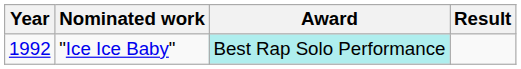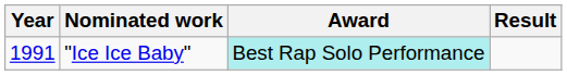 <table class="wikitable">
 <tr>
 <th>Year</th>
 <th>Nominated work</th>
 <th>Award</th>
 <th>Result</th>
 </tr>
 <tr>
-<td align=center><a href='#'>1992</a></td>
+<td align=center><a href='#'>1991</a></td>
 <td>"<a href='#'>Ice Ice Baby</a>"</td>
 <td style="background: paleturquoise;">Best Rap Solo Performance</td>
 <td></td>
 </tr>
 </table>
